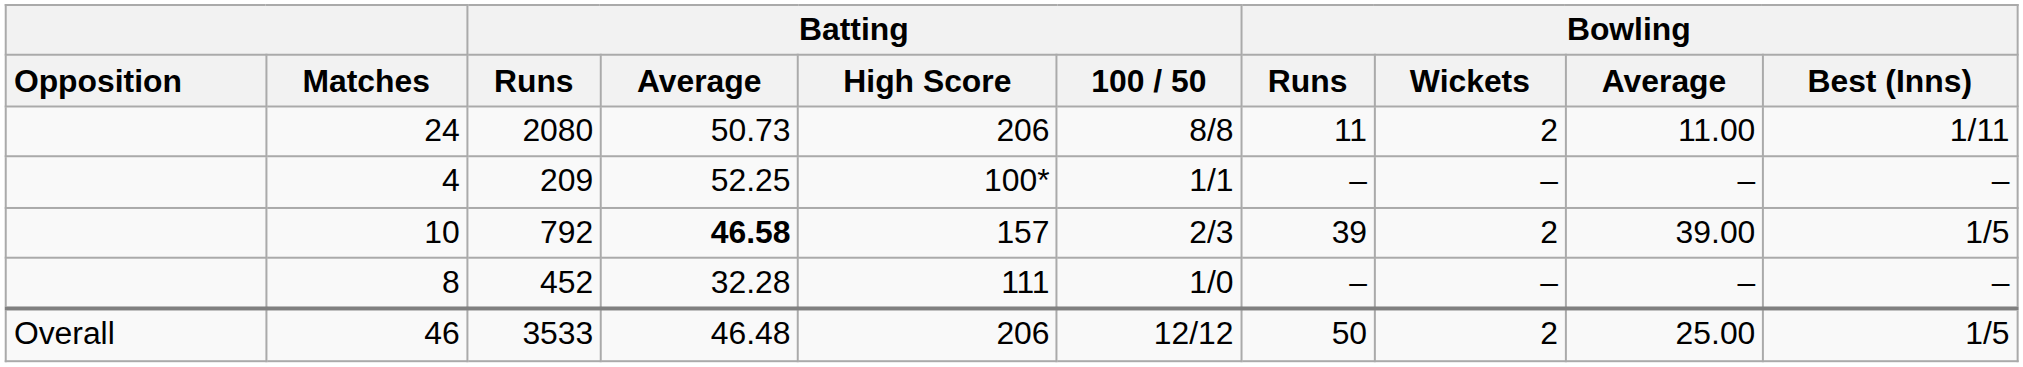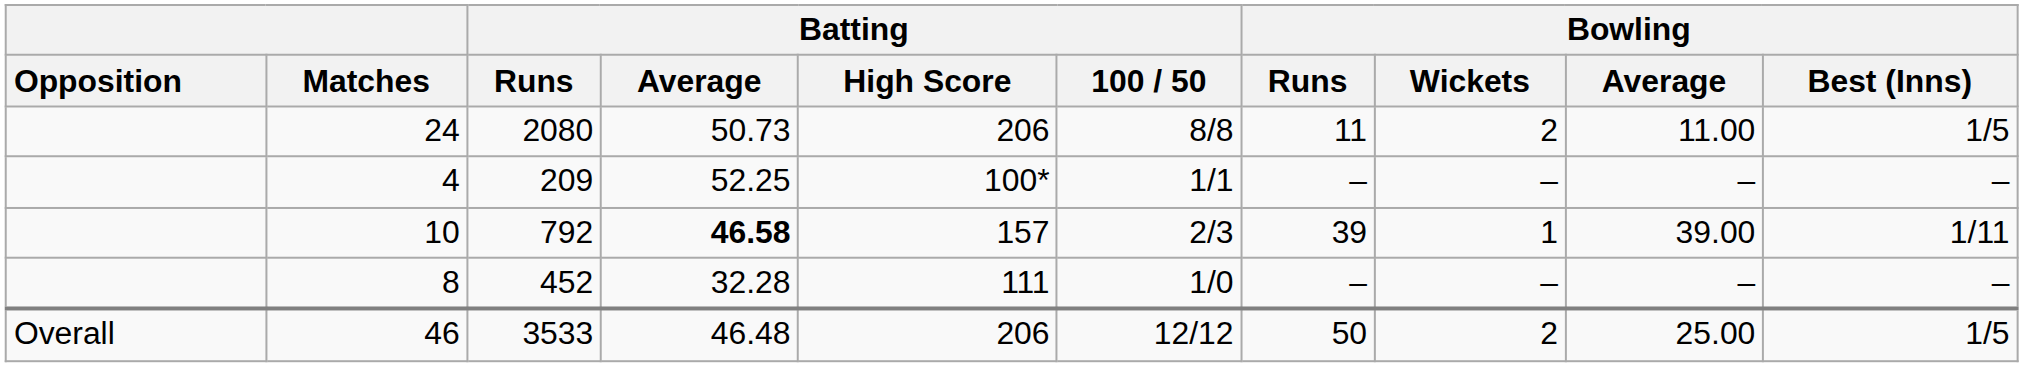 <table class="wikitable"  style="margin:1em auto 1em auto; width:80%;">
 <tr>
 <th colspan=2> </th>
 <th colspan=4>Batting</th>
 <th colspan=4>Bowling</th>
 </tr>
 <tr>
 <th style="text-align:left;">Opposition</th>
 <th>Matches</th>
 <th>Runs</th>
 <th>Average</th>
 <th>High Score</th>
 <th>100 / 50</th>
 <th>Runs</th>
 <th>Wickets</th>
 <th>Average</th>
 <th>Best (Inns)</th>
 </tr>
 <tr style="text-align:right;">
 <td style="text-align:left;"></td>
 <td>24</td>
 <td>2080</td>
 <td>50.73</td>
 <td>206</td>
 <td>8/8</td>
 <td>11</td>
 <td>2</td>
 <td>11.00</td>
-<td>1/11</td>
+<td>1/5</td>
 </tr>
 <tr style="text-align:right;">
 <td style="text-align:left;"></td>
 <td>4</td>
 <td>209</td>
 <td>52.25</td>
 <td>100*</td>
 <td>1/1</td>
 <td>–</td>
 <td>–</td>
 <td>–</td>
 <td>–</td>
 </tr>
 <tr style="text-align:right;">
 <td style="text-align:left;"></td>
 <td>10</td>
 <td>792</td>
 <td><strong>46.58</strong></td>
 <td>157</td>
 <td>2/3</td>
 <td>39</td>
-<td>2</td>
+<td>1</td>
 <td>39.00</td>
-<td>1/5</td>
+<td>1/11</td>
 </tr>
 <tr style="text-align:right;">
 <td style="text-align:left;"></td>
 <td>8</td>
 <td>452</td>
 <td>32.28</td>
 <td>111</td>
 <td>1/0</td>
 <td>–</td>
 <td>–</td>
 <td>–</td>
 <td>–</td>
 </tr>
 <tr style="text-align:right; border-top:solid 2px gray;">
 <td style="text-align:left;">Overall</td>
 <td>46</td>
 <td>3533</td>
 <td>46.48</td>
 <td>206</td>
 <td>12/12</td>
 <td>50</td>
 <td>2</td>
 <td>25.00</td>
 <td>1/5</td>
 </tr>
 </table>
